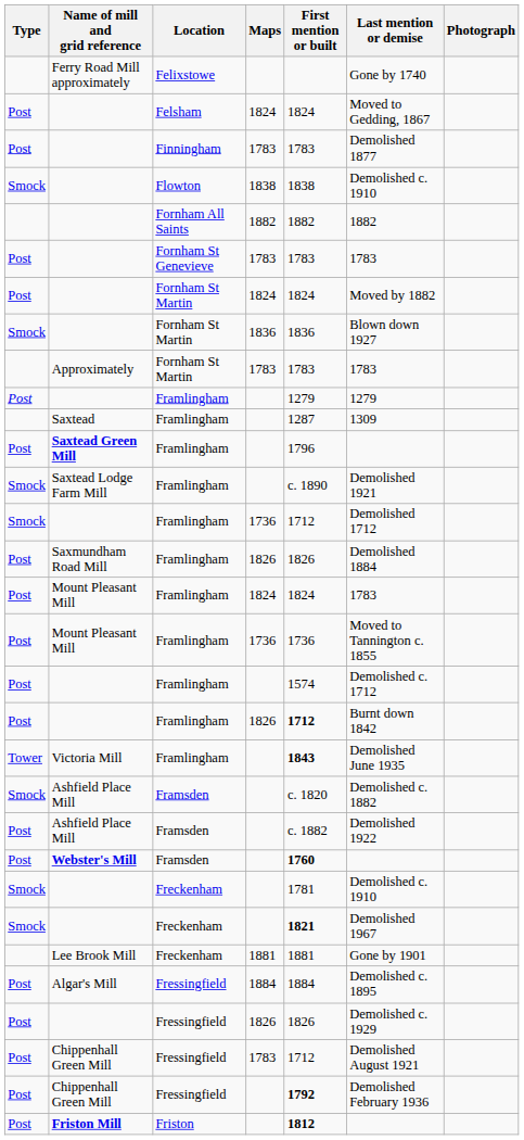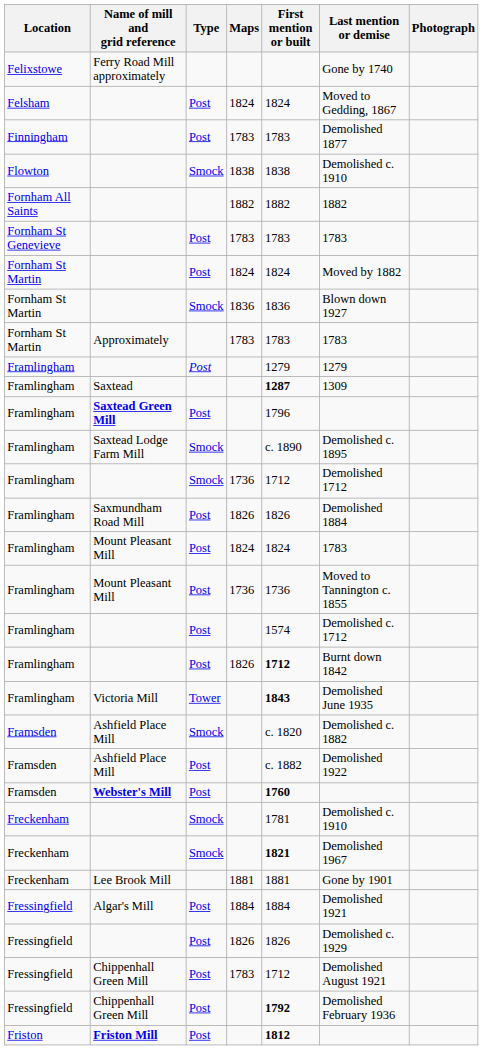 <table class="wikitable">
 <tr>
+<th>Location</th>
+<th>Name of mill and<br>grid reference</th>
 <th>Type</th>
-<th>Name of mill and<br>grid reference</th>
-<th>Location</th>
 <th>Maps</th>
 <th>First mention<br>or built</th>
 <th>Last mention<br> or demise</th>
 <th>Photograph</th>
 </tr>
 <tr>
+<td><a href='#'>Felixstowe</a></td>
+<td>Ferry Road Mill<br>approximately<br></td>
 <td></td>
-<td>Ferry Road Mill<br>approximately<br></td>
-<td><a href='#'>Felixstowe</a></td>
 <td></td>
 <td></td>
 <td>Gone by 1740</td>
 <td></td>
 </tr>
 <tr>
+<td><a href='#'>Felsham</a></td>
+<td></td>
 <td><a href='#'>Post</a></td>
-<td></td>
-<td><a href='#'>Felsham</a></td>
 <td>1824</td>
 <td>1824</td>
 <td>Moved to Gedding, 1867</td>
 <td></td>
 </tr>
 <tr>
+<td><a href='#'>Finningham</a></td>
+<td></td>
 <td><a href='#'>Post</a></td>
-<td></td>
-<td><a href='#'>Finningham</a></td>
 <td>1783</td>
 <td>1783</td>
 <td>Demolished 1877</td>
 <td></td>
 </tr>
 <tr>
+<td><a href='#'>Flowton</a></td>
+<td></td>
 <td><a href='#'>Smock</a></td>
-<td></td>
-<td><a href='#'>Flowton</a></td>
 <td>1838</td>
 <td>1838</td>
 <td>Demolished c. 1910</td>
 <td></td>
 </tr>
 <tr>
+<td><a href='#'>Fornham All Saints</a></td>
 <td></td>
 <td></td>
-<td><a href='#'>Fornham All Saints</a></td>
 <td>1882</td>
 <td>1882</td>
 <td>1882</td>
 <td></td>
 </tr>
 <tr>
+<td><a href='#'>Fornham St Genevieve</a></td>
+<td></td>
 <td><a href='#'>Post</a></td>
-<td></td>
-<td><a href='#'>Fornham St Genevieve</a></td>
 <td>1783</td>
 <td>1783</td>
 <td>1783</td>
 <td></td>
 </tr>
 <tr>
+<td><a href='#'>Fornham St Martin</a></td>
+<td></td>
 <td><a href='#'>Post</a></td>
-<td></td>
-<td><a href='#'>Fornham St Martin</a></td>
 <td>1824</td>
 <td>1824</td>
 <td>Moved by 1882</td>
 <td></td>
 </tr>
 <tr>
+<td>Fornham St Martin</td>
+<td></td>
 <td><a href='#'>Smock</a></td>
-<td></td>
-<td>Fornham St Martin</td>
 <td>1836</td>
 <td>1836</td>
 <td>Blown down 1927</td>
 <td></td>
 </tr>
 <tr>
+<td>Fornham St Martin</td>
+<td>Approximately<br></td>
 <td></td>
-<td>Approximately<br></td>
-<td>Fornham St Martin</td>
 <td>1783</td>
 <td>1783</td>
 <td>1783</td>
 <td></td>
 </tr>
 <tr>
+<td><a href='#'>Framlingham</a></td>
+<td></td>
 <td><em><a href='#'>Post</a></em></td>
-<td></td>
-<td><a href='#'>Framlingham</a></td>
 <td></td>
 <td>1279</td>
 <td>1279</td>
 <td></td>
 </tr>
 <tr>
+<td>Framlingham</td>
+<td>Saxtead</td>
 <td></td>
-<td>Saxtead</td>
-<td>Framlingham</td>
 <td></td>
-<td>1287</td>
+<td><strong>1287</strong></td>
 <td>1309</td>
 <td></td>
 </tr>
 <tr>
+<td>Framlingham</td>
+<td><strong><a href='#'>Saxtead Green Mill</a></strong><br></td>
 <td><a href='#'>Post</a></td>
-<td><strong><a href='#'>Saxtead Green Mill</a></strong><br></td>
-<td>Framlingham</td>
 <td></td>
 <td>1796</td>
 <td></td>
 <td></td>
 </tr>
 <tr>
+<td>Framlingham</td>
+<td>Saxtead Lodge Farm Mill<br></td>
 <td><a href='#'>Smock</a></td>
-<td>Saxtead Lodge Farm Mill<br></td>
-<td>Framlingham</td>
 <td></td>
 <td>c. 1890</td>
-<td>Demolished 1921</td>
+<td>Demolished c. 1895</td>
 <td></td>
 </tr>
 <tr>
+<td>Framlingham</td>
+<td></td>
 <td><a href='#'>Smock</a></td>
-<td></td>
-<td>Framlingham</td>
 <td>1736</td>
 <td>1712</td>
 <td>Demolished 1712<br></td>
 <td></td>
 </tr>
 <tr>
+<td>Framlingham</td>
+<td>Saxmundham Road Mill<br></td>
 <td><a href='#'>Post</a></td>
-<td>Saxmundham Road Mill<br></td>
-<td>Framlingham</td>
 <td>1826</td>
 <td>1826</td>
 <td>Demolished 1884</td>
 <td></td>
 </tr>
 <tr>
+<td>Framlingham</td>
+<td>Mount Pleasant Mill<br></td>
 <td><a href='#'>Post</a></td>
-<td>Mount Pleasant Mill<br></td>
-<td>Framlingham</td>
 <td>1824</td>
 <td>1824</td>
 <td>1783</td>
 <td></td>
 </tr>
 <tr>
+<td>Framlingham</td>
+<td>Mount Pleasant Mill<br></td>
 <td><a href='#'>Post</a></td>
-<td>Mount Pleasant Mill<br></td>
-<td>Framlingham</td>
 <td>1736</td>
 <td>1736</td>
 <td>Moved to Tannington c. 1855</td>
 <td></td>
 </tr>
 <tr>
+<td>Framlingham</td>
+<td></td>
 <td><a href='#'>Post</a></td>
-<td></td>
-<td>Framlingham</td>
 <td></td>
 <td>1574</td>
 <td>Demolished c. 1712</td>
 <td></td>
 </tr>
 <tr>
+<td>Framlingham</td>
+<td></td>
 <td><a href='#'>Post</a></td>
-<td></td>
-<td>Framlingham</td>
 <td>1826</td>
 <td><strong>1712</strong></td>
 <td>Burnt down 1842</td>
 <td></td>
 </tr>
 <tr>
+<td>Framlingham</td>
+<td>Victoria Mill<br></td>
 <td><a href='#'>Tower</a></td>
-<td>Victoria Mill<br></td>
-<td>Framlingham</td>
 <td></td>
 <td><strong>1843</strong></td>
 <td>Demolished June 1935</td>
 <td></td>
 </tr>
 <tr>
+<td><a href='#'>Framsden</a></td>
+<td>Ashfield Place Mill<br></td>
 <td><a href='#'>Smock</a></td>
-<td>Ashfield Place Mill<br></td>
-<td><a href='#'>Framsden</a></td>
 <td></td>
 <td>c. 1820</td>
 <td>Demolished c. 1882</td>
 <td></td>
 </tr>
 <tr>
+<td>Framsden</td>
+<td>Ashfield Place Mill<br></td>
 <td><a href='#'>Post</a></td>
-<td>Ashfield Place Mill<br></td>
-<td>Framsden</td>
 <td></td>
 <td>c. 1882</td>
 <td>Demolished 1922</td>
 <td></td>
 </tr>
 <tr>
+<td>Framsden</td>
+<td><strong><a href='#'>Webster's Mill</a></strong><br></td>
 <td><a href='#'>Post</a></td>
-<td><strong><a href='#'>Webster's Mill</a></strong><br></td>
-<td>Framsden</td>
 <td></td>
 <td><strong>1760</strong></td>
 <td></td>
 <td></td>
 </tr>
 <tr>
+<td><a href='#'>Freckenham</a></td>
+<td></td>
 <td><a href='#'>Smock</a></td>
-<td></td>
-<td><a href='#'>Freckenham</a></td>
 <td></td>
 <td>1781</td>
 <td>Demolished c. 1910</td>
 <td></td>
 </tr>
 <tr>
+<td>Freckenham</td>
+<td></td>
 <td><a href='#'>Smock</a></td>
-<td></td>
-<td>Freckenham</td>
 <td></td>
 <td><strong>1821</strong></td>
 <td>Demolished 1967</td>
 <td></td>
 </tr>
 <tr>
+<td>Freckenham</td>
+<td>Lee Brook Mill<br></td>
 <td></td>
-<td>Lee Brook Mill<br></td>
-<td>Freckenham</td>
 <td>1881</td>
 <td>1881</td>
 <td>Gone by 1901</td>
 <td></td>
 </tr>
 <tr>
+<td><a href='#'>Fressingfield</a></td>
+<td>Algar's Mill<br></td>
 <td><a href='#'>Post</a></td>
-<td>Algar's Mill<br></td>
-<td><a href='#'>Fressingfield</a></td>
 <td>1884</td>
 <td>1884</td>
-<td>Demolished c. 1895</td>
+<td>Demolished 1921</td>
 <td></td>
 </tr>
 <tr>
+<td>Fressingfield</td>
+<td></td>
 <td><a href='#'>Post</a></td>
-<td></td>
-<td>Fressingfield</td>
 <td>1826</td>
 <td>1826</td>
 <td>Demolished c. 1929</td>
 <td></td>
 </tr>
 <tr>
+<td>Fressingfield</td>
+<td>Chippenhall Green Mill<br></td>
 <td><a href='#'>Post</a></td>
-<td>Chippenhall Green Mill<br></td>
-<td>Fressingfield</td>
 <td>1783</td>
 <td>1712</td>
 <td>Demolished August 1921</td>
 <td></td>
 </tr>
 <tr>
+<td>Fressingfield</td>
+<td>Chippenhall Green Mill<br></td>
 <td><a href='#'>Post</a></td>
-<td>Chippenhall Green Mill<br></td>
-<td>Fressingfield</td>
 <td></td>
 <td><strong>1792</strong></td>
 <td>Demolished February 1936</td>
 <td></td>
 </tr>
 <tr>
+<td><a href='#'>Friston</a></td>
+<td><strong><a href='#'>Friston Mill</a></strong><br></td>
 <td><a href='#'>Post</a></td>
-<td><strong><a href='#'>Friston Mill</a></strong><br></td>
-<td><a href='#'>Friston</a></td>
 <td></td>
 <td><strong>1812</strong></td>
 <td></td>
 <td></td>
 </tr>
 </table>
